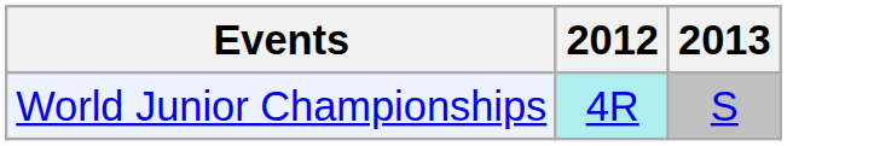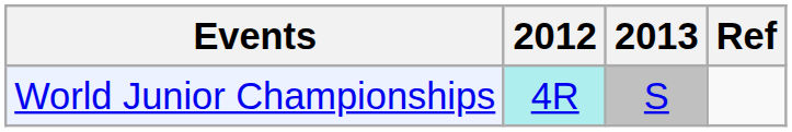 <table class="wikitable" style="font-size: 90%; text-align:center">
 <tr>
 <th>Events</th>
 <th>2012</th>
 <th>2013</th>
+<th>Ref</th>
 </tr>
 <tr>
 <td bgcolor="#ECF2FF"; align="left"><a href='#'>World Junior Championships</a></td>
 <td bgcolor=AFEEEE><a href='#'>4R</a></td>
 <td bgcolor=silver><a href='#'>S</a></td>
+<td></td>
 </tr>
 </table>
